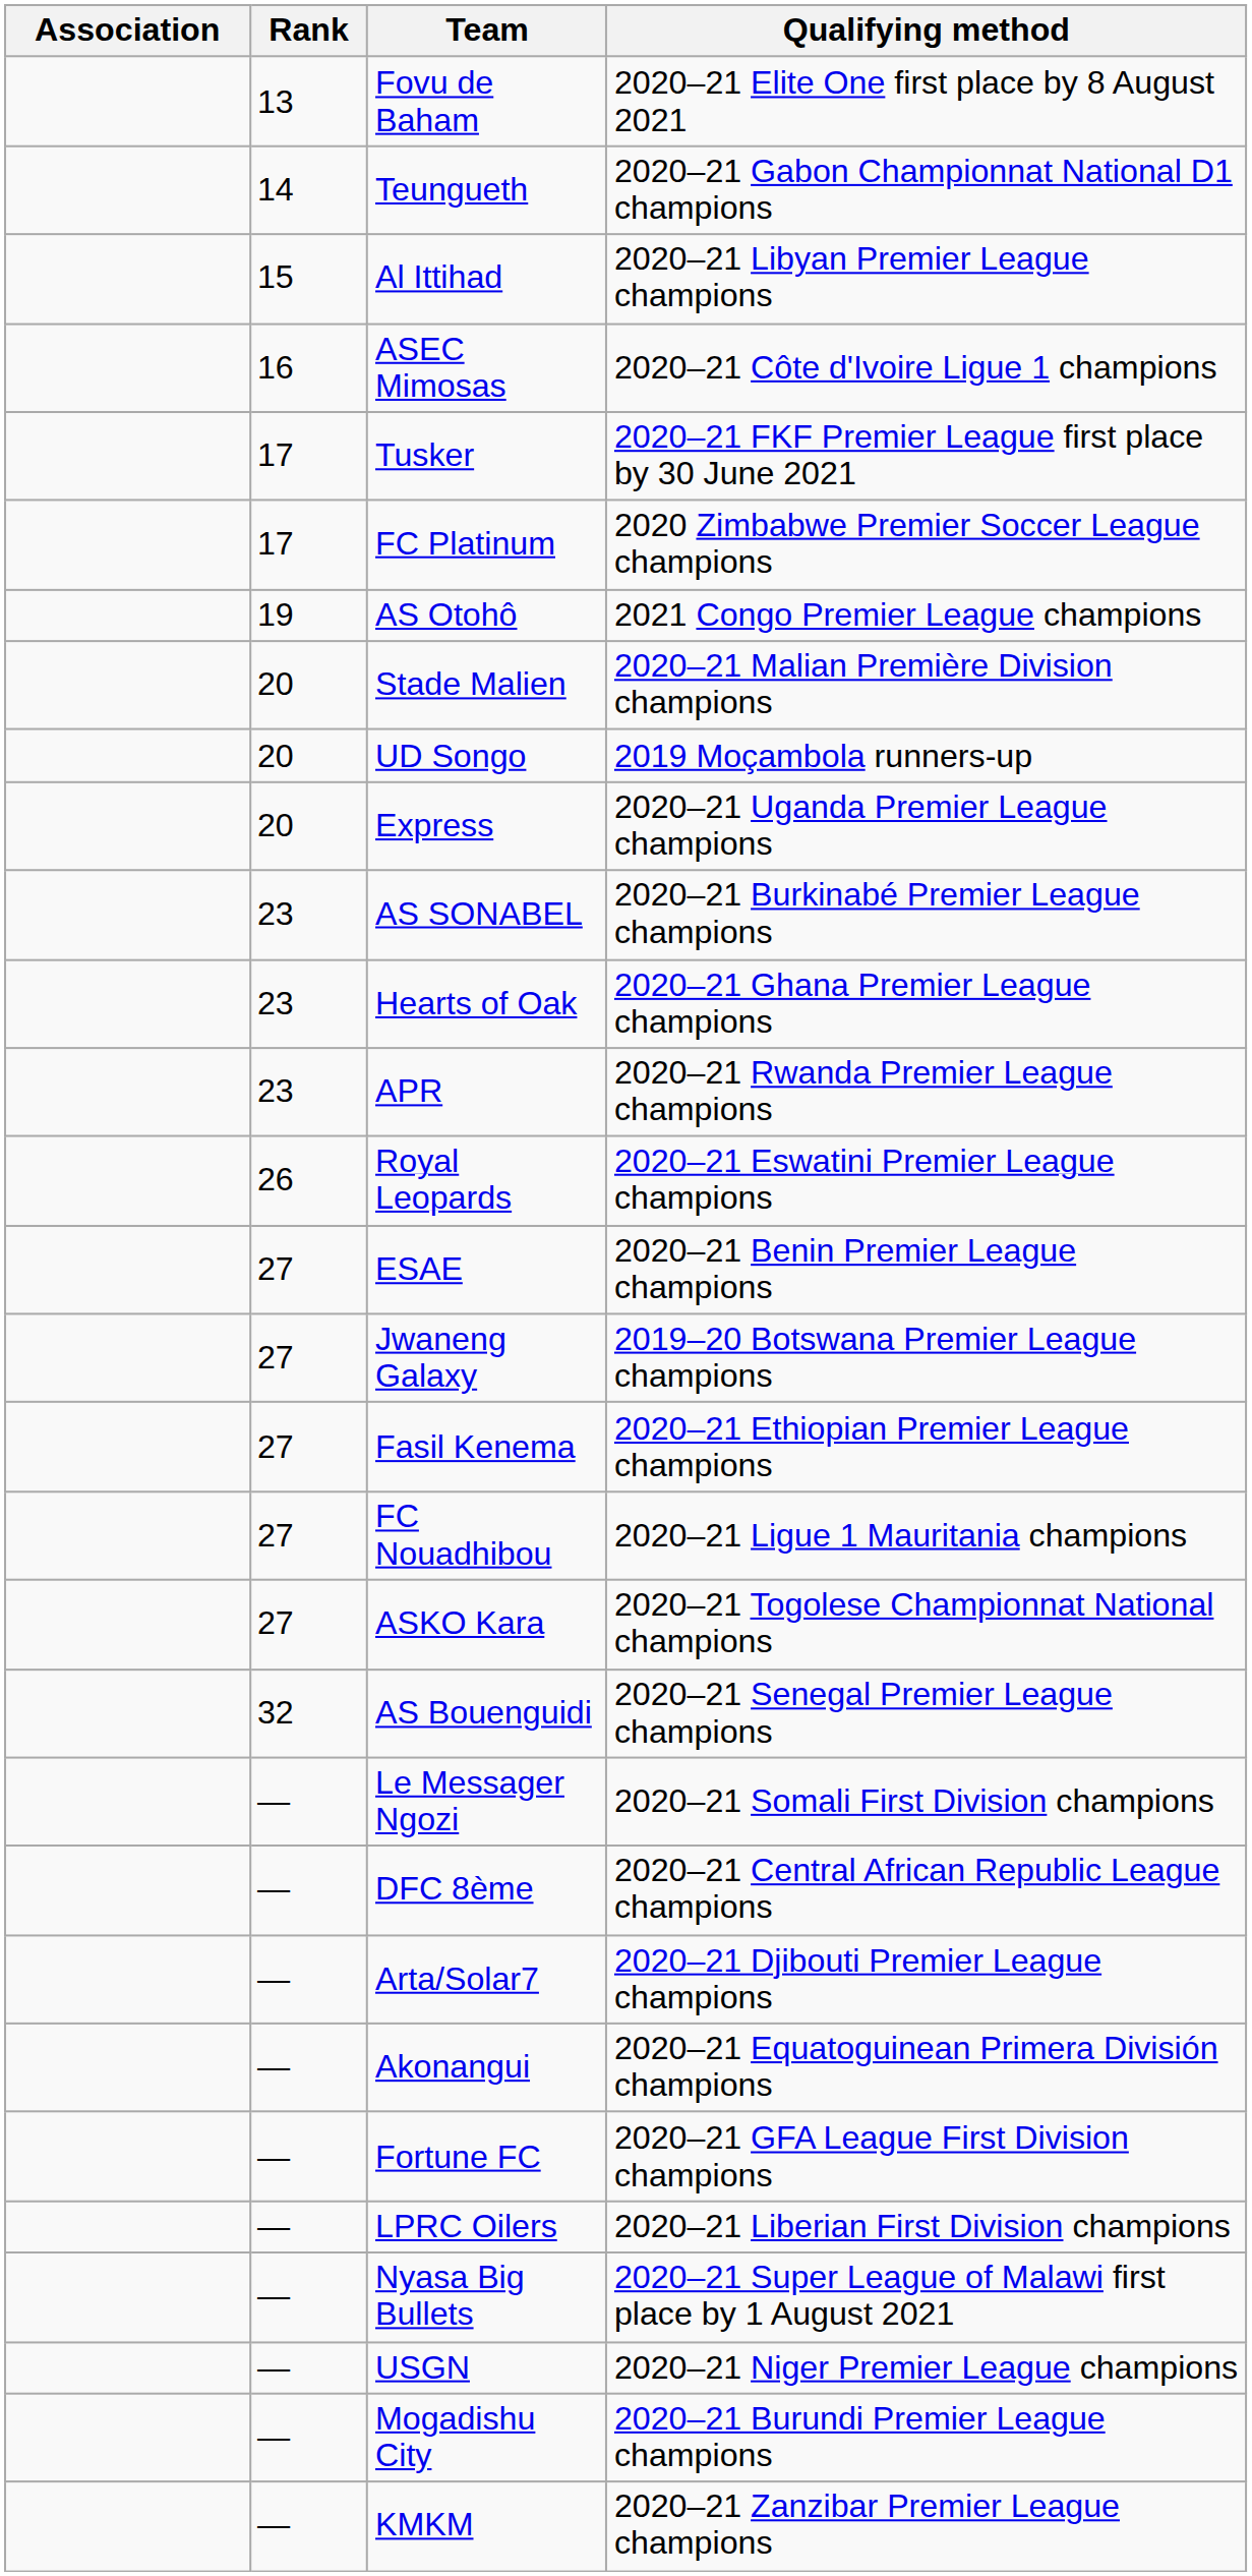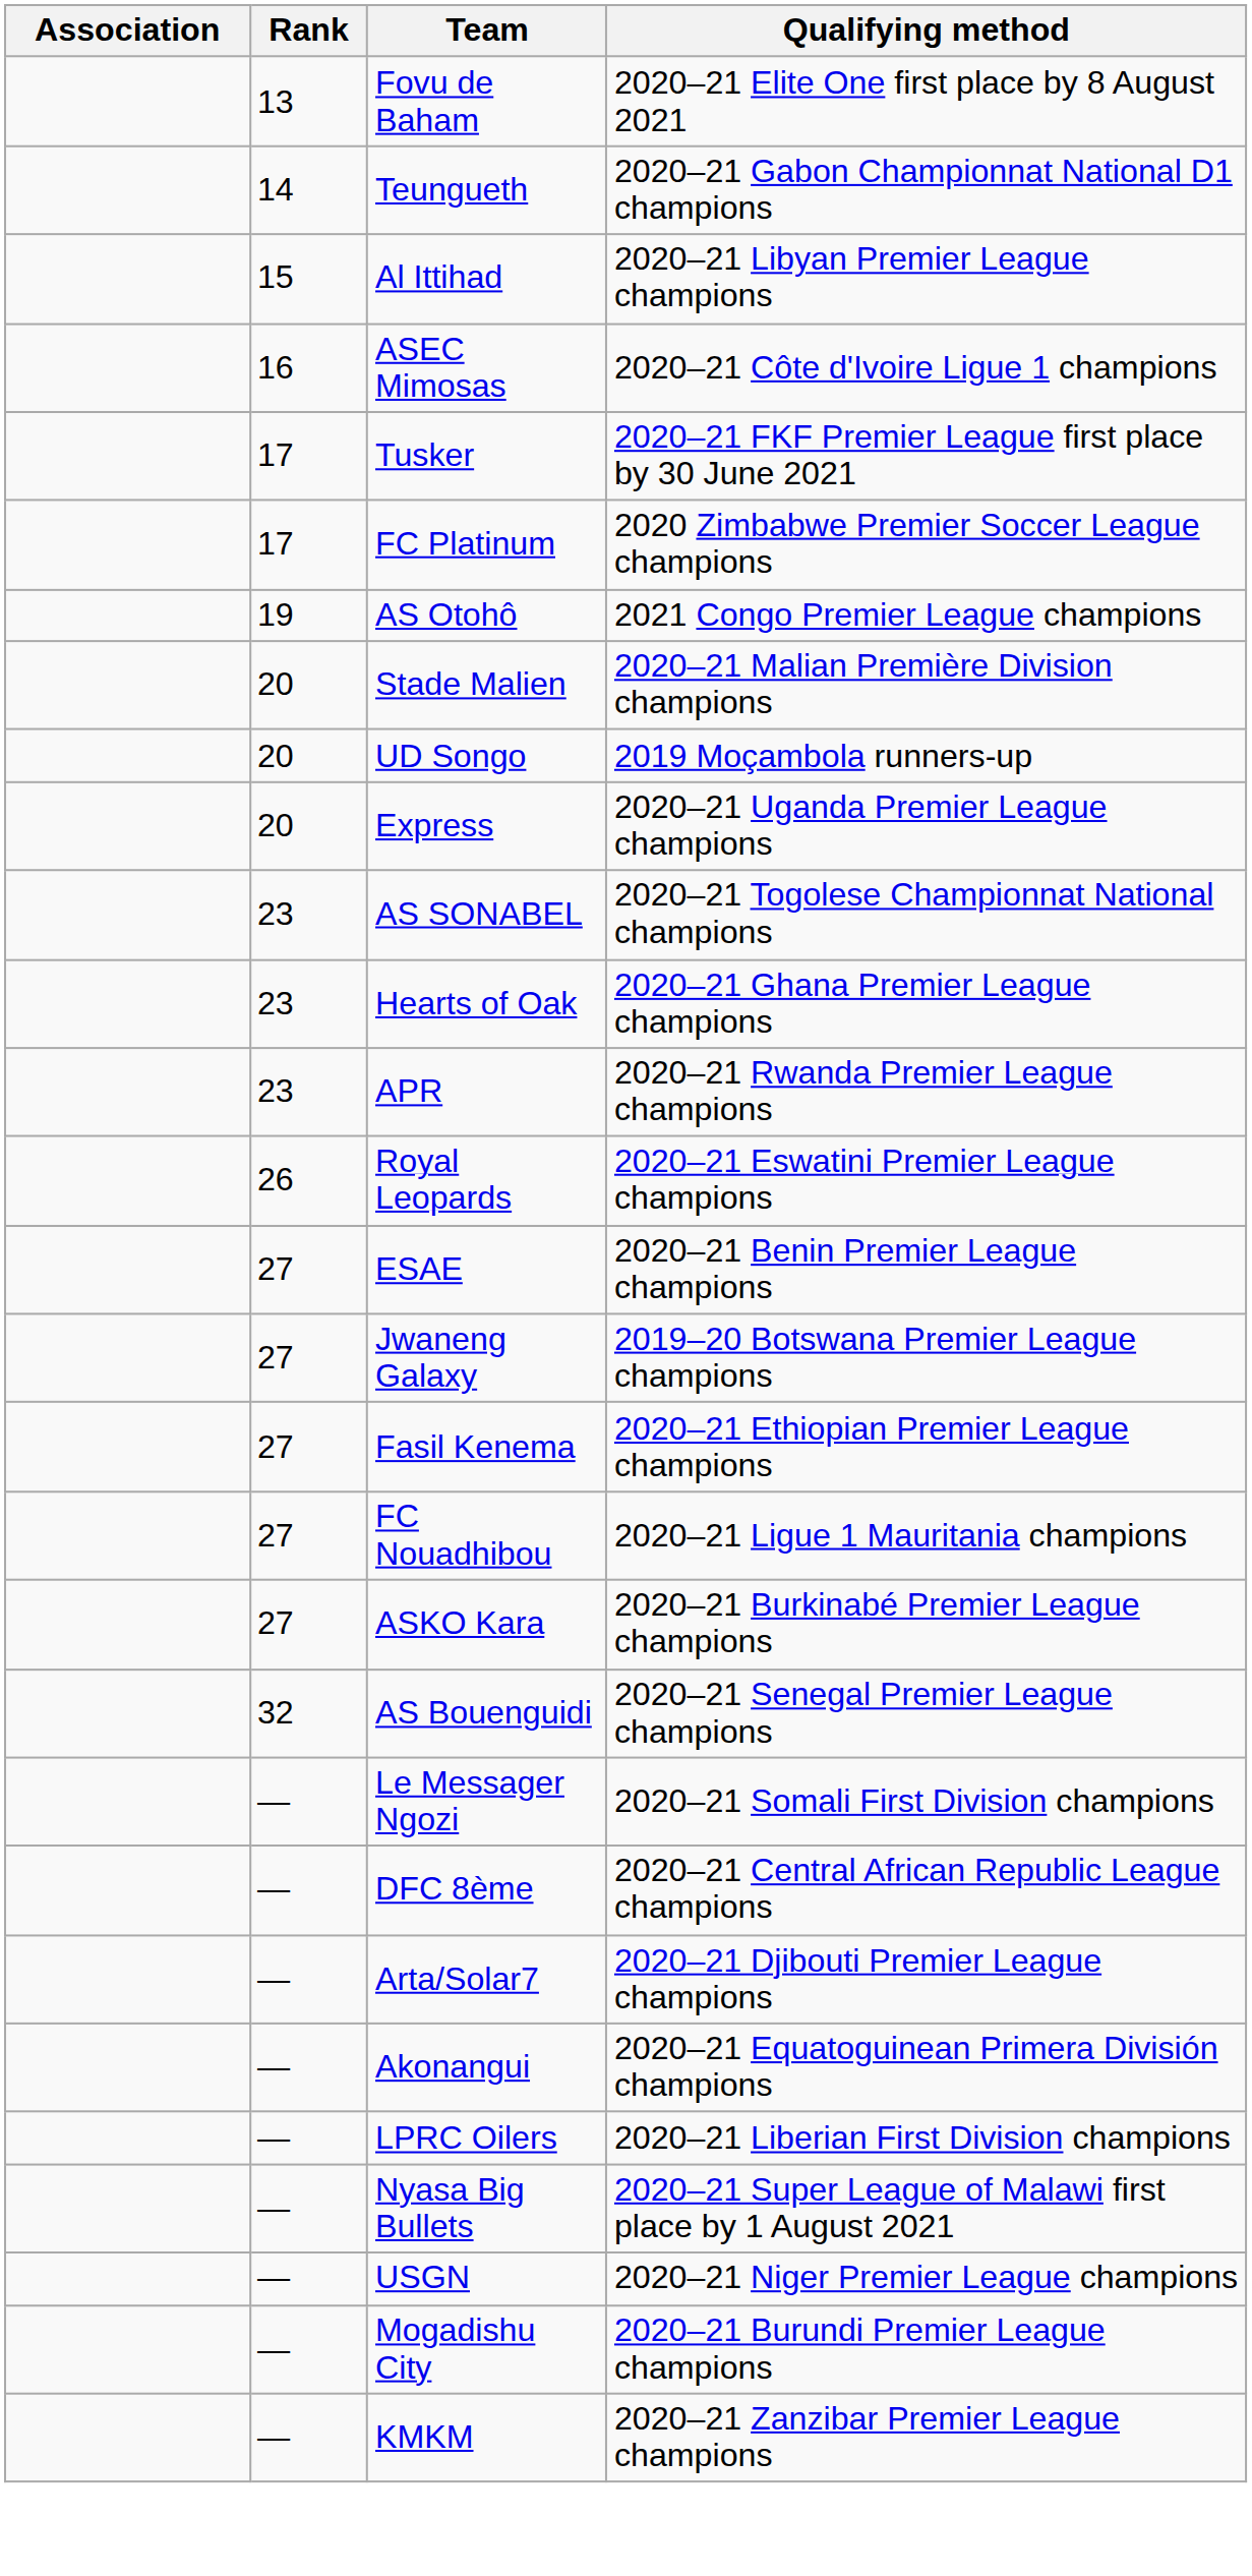 <table class="wikitable">
 <tr>
 <th width=150>Association</th>
 <th width=70>Rank </th>
 <th width=150>Team</th>
 <th width=650>Qualifying method</th>
 </tr>
 <tr>
 <td></td>
 <td>13 </td>
 <td><a href='#'>Fovu de Baham</a></td>
 <td>2020–21 <a href='#'>Elite One</a> first place by 8 August 2021</td>
 </tr>
 <tr>
 <td></td>
 <td>14 </td>
 <td><a href='#'>Teungueth</a></td>
 <td>2020–21 <a href='#'>Gabon Championnat National D1</a> champions</td>
 </tr>
 <tr>
 <td></td>
 <td>15 </td>
 <td><a href='#'>Al Ittihad</a></td>
 <td>2020–21 <a href='#'>Libyan Premier League</a> champions</td>
 </tr>
 <tr>
 <td></td>
 <td>16 </td>
 <td><a href='#'>ASEC Mimosas</a></td>
 <td>2020–21 <a href='#'>Côte d'Ivoire Ligue 1</a> champions</td>
 </tr>
 <tr>
 <td></td>
 <td>17 </td>
 <td><a href='#'>Tusker</a></td>
 <td><a href='#'>2020–21 FKF Premier League</a> first place by 30 June 2021</td>
 </tr>
 <tr>
 <td></td>
 <td>17 </td>
 <td><a href='#'>FC Platinum</a></td>
 <td>2020 <a href='#'>Zimbabwe Premier Soccer League</a> champions</td>
 </tr>
 <tr>
 <td></td>
 <td>19 </td>
 <td><a href='#'>AS Otohô</a></td>
 <td>2021 <a href='#'>Congo Premier League</a> champions</td>
 </tr>
 <tr>
 <td></td>
 <td>20 </td>
 <td><a href='#'>Stade Malien</a></td>
 <td><a href='#'>2020–21 Malian Première Division</a> champions</td>
 </tr>
 <tr>
 <td></td>
 <td>20 </td>
 <td><a href='#'>UD Songo</a></td>
 <td><a href='#'>2019 Moçambola</a> runners-up</td>
 </tr>
 <tr>
 <td></td>
 <td>20 </td>
 <td><a href='#'>Express</a></td>
 <td>2020–21 <a href='#'>Uganda Premier League</a> champions</td>
 </tr>
 <tr>
 <td></td>
 <td>23 </td>
 <td><a href='#'>AS SONABEL</a></td>
-<td>2020–21 <a href='#'>Burkinabé Premier League</a> champions</td>
+<td>2020–21 <a href='#'>Togolese Championnat National</a> champions</td>
 </tr>
 <tr>
 <td></td>
 <td>23 </td>
 <td><a href='#'>Hearts of Oak</a></td>
 <td><a href='#'>2020–21 Ghana Premier League</a> champions</td>
 </tr>
 <tr>
 <td></td>
 <td>23 </td>
 <td><a href='#'>APR</a></td>
 <td>2020–21 <a href='#'>Rwanda Premier League</a> champions</td>
 </tr>
 <tr>
 <td></td>
 <td>26 </td>
 <td><a href='#'>Royal Leopards</a></td>
 <td><a href='#'>2020–21 Eswatini Premier League</a> champions</td>
 </tr>
 <tr>
 <td></td>
 <td>27 </td>
 <td><a href='#'>ESAE</a></td>
 <td>2020–21 <a href='#'>Benin Premier League</a> champions</td>
 </tr>
 <tr>
 <td></td>
 <td>27 </td>
 <td><a href='#'>Jwaneng Galaxy</a></td>
 <td><a href='#'>2019–20 Botswana Premier League</a> champions</td>
 </tr>
 <tr>
 <td></td>
 <td>27 </td>
 <td><a href='#'>Fasil Kenema</a></td>
 <td><a href='#'>2020–21 Ethiopian Premier League</a> champions</td>
 </tr>
 <tr>
 <td></td>
 <td>27 </td>
 <td><a href='#'>FC Nouadhibou</a></td>
 <td>2020–21 <a href='#'>Ligue 1 Mauritania</a> champions</td>
 </tr>
 <tr>
 <td></td>
 <td>27 </td>
 <td><a href='#'>ASKO Kara</a></td>
-<td>2020–21 <a href='#'>Togolese Championnat National</a> champions</td>
+<td>2020–21 <a href='#'>Burkinabé Premier League</a> champions</td>
 </tr>
 <tr>
 <td></td>
 <td>32 </td>
 <td><a href='#'>AS Bouenguidi</a></td>
 <td>2020–21 <a href='#'>Senegal Premier League</a> champions</td>
 </tr>
 <tr>
 <td></td>
 <td>—</td>
 <td><a href='#'>Le Messager Ngozi</a></td>
 <td>2020–21 <a href='#'>Somali First Division</a> champions</td>
 </tr>
 <tr>
 <td></td>
 <td>—</td>
 <td><a href='#'>DFC 8ème</a></td>
 <td>2020–21 <a href='#'>Central African Republic League</a> champions</td>
 </tr>
 <tr>
 <td></td>
 <td>—</td>
 <td><a href='#'>Arta/Solar7</a></td>
 <td><a href='#'>2020–21 Djibouti Premier League</a> champions</td>
 </tr>
 <tr>
 <td></td>
 <td>—</td>
 <td><a href='#'>Akonangui</a></td>
 <td>2020–21 <a href='#'>Equatoguinean Primera División</a> champions</td>
 </tr>
 <tr>
 <td></td>
 <td>—</td>
-<td><a href='#'>Fortune FC</a></td>
-<td>2020–21 <a href='#'>GFA League First Division</a> champions</td>
-</tr>
-<tr>
-<td></td>
-<td>—</td>
 <td><a href='#'>LPRC Oilers</a></td>
 <td>2020–21 <a href='#'>Liberian First Division</a> champions</td>
 </tr>
 <tr>
 <td></td>
 <td>—</td>
 <td><a href='#'>Nyasa Big Bullets</a></td>
 <td><a href='#'>2020–21 Super League of Malawi</a> first place by 1 August 2021</td>
 </tr>
 <tr>
 <td></td>
 <td>—</td>
 <td><a href='#'>USGN</a></td>
 <td>2020–21 <a href='#'>Niger Premier League</a> champions</td>
 </tr>
 <tr>
 <td></td>
 <td>—</td>
 <td><a href='#'>Mogadishu City</a></td>
 <td><a href='#'>2020–21 Burundi Premier League</a> champions</td>
 </tr>
 <tr>
 <td></td>
 <td>—</td>
 <td><a href='#'>KMKM</a></td>
 <td>2020–21 <a href='#'>Zanzibar Premier League</a> champions</td>
 </tr>
 </table>
